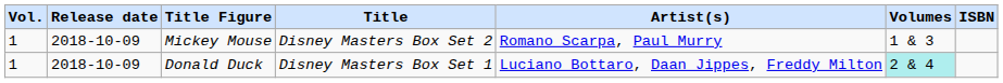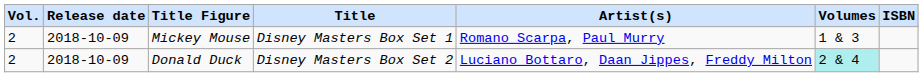 <table class="wikitable sortable">
 <tr>
 <th style="background-color:#D0E4FE" data-sort-type-"number">Vol.</th>
 <th style="background-color:#D0E4FE">Release date</th>
 <th style="background-color:#D0E4FE">Title Figure</th>
 <th style="background-color:#D0E4FE">Title</th>
 <th style="background-color:#D0E4FE">Artist(s)</th>
 <th style="background-color:#D0E4FE">Volumes</th>
 <th style="background-color:#D0E4FE">ISBN</th>
 </tr>
 <tr>
-<td>1</td>
+<td>2</td>
 <td>2018-10-09</td>
 <td><em>Mickey Mouse</em></td>
-<td><em>Disney Masters Box Set 2</em></td>
+<td><em>Disney Masters Box Set 1</em></td>
 <td><a href='#'>Romano Scarpa</a>, <a href='#'>Paul Murry</a></td>
 <td>1 & 3</td>
 <td></td>
 </tr>
 <tr>
-<td>1</td>
+<td>2</td>
 <td>2018-10-09</td>
 <td><em>Donald Duck</em></td>
-<td><em>Disney Masters Box Set 1</em></td>
+<td><em>Disney Masters Box Set 2</em></td>
 <td><a href='#'>Luciano Bottaro</a>, <a href='#'>Daan Jippes</a>, <a href='#'>Freddy Milton</a></td>
 <td style="background: paleturquoise;">2 & 4</td>
 <td></td>
 </tr>
 </table>
